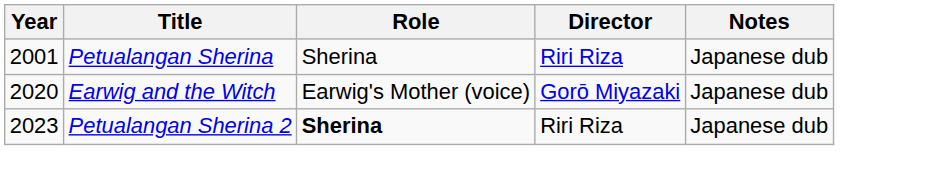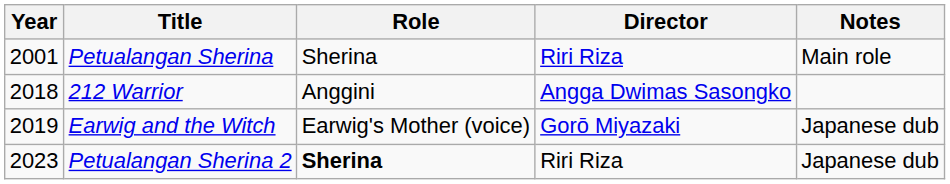 <table class="wikitable sortable">
 <tr>
 <th>Year</th>
 <th>Title</th>
 <th>Role</th>
 <th class="unsortable">Director</th>
 <th>Notes</th>
 </tr>
 <tr>
 <td>2001</td>
 <td><em><a href='#'>Petualangan Sherina</a></em></td>
 <td>Sherina</td>
 <td><a href='#'>Riri Riza</a></td>
-<td>Japanese dub</td>
+<td>Main role</td>
 </tr>
 <tr>
-<td>2020</td>
+<td>2018</td>
+<td><em><a href='#'>212 Warrior</a></em></td>
+<td>Anggini</td>
+<td><a href='#'>Angga Dwimas Sasongko</a></td>
+<td></td>
+</tr>
+<tr>
+<td>2019</td>
 <td><em><a href='#'>Earwig and the Witch</a></em></td>
 <td>Earwig's Mother (voice)</td>
 <td><a href='#'>Gorō Miyazaki</a></td>
 <td>Japanese dub</td>
 </tr>
 <tr>
 <td>2023</td>
 <td><em><a href='#'>Petualangan Sherina 2</a></em></td>
 <td><strong>Sherina</strong></td>
 <td>Riri Riza</td>
 <td>Japanese dub</td>
 </tr>
 </table>
